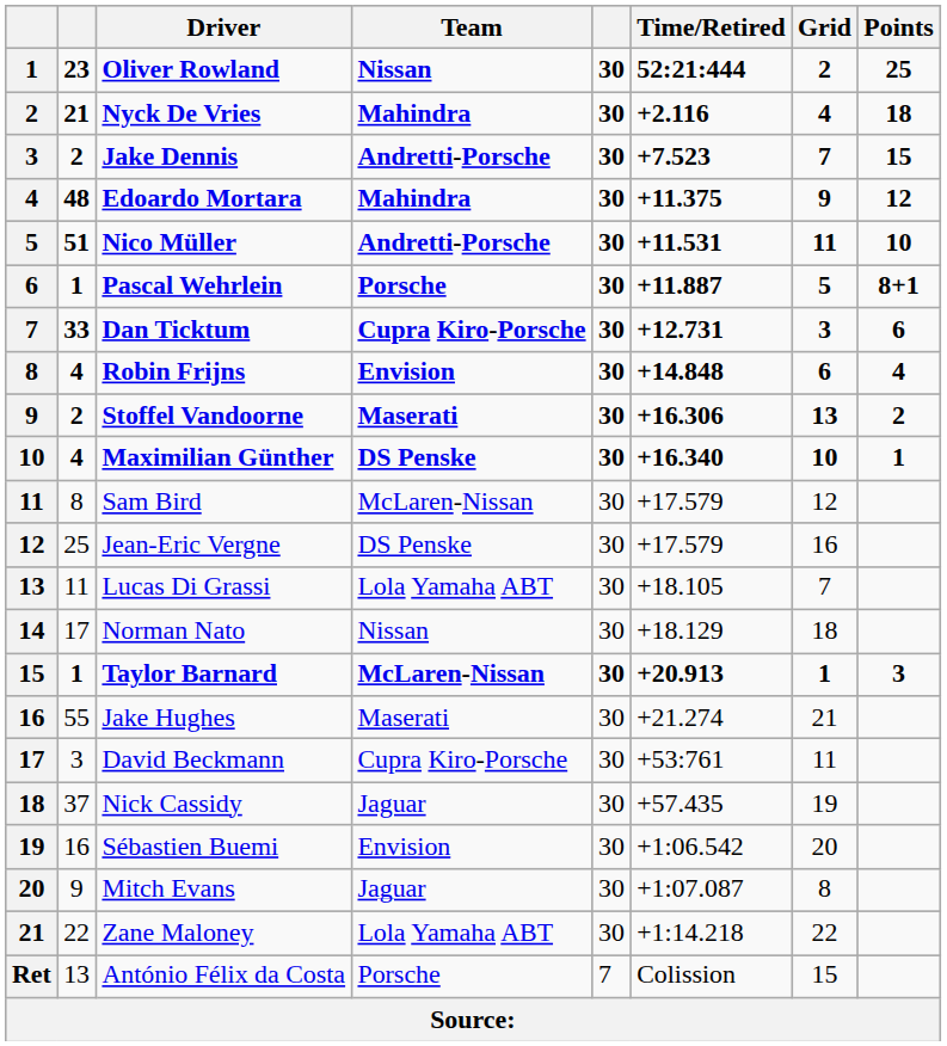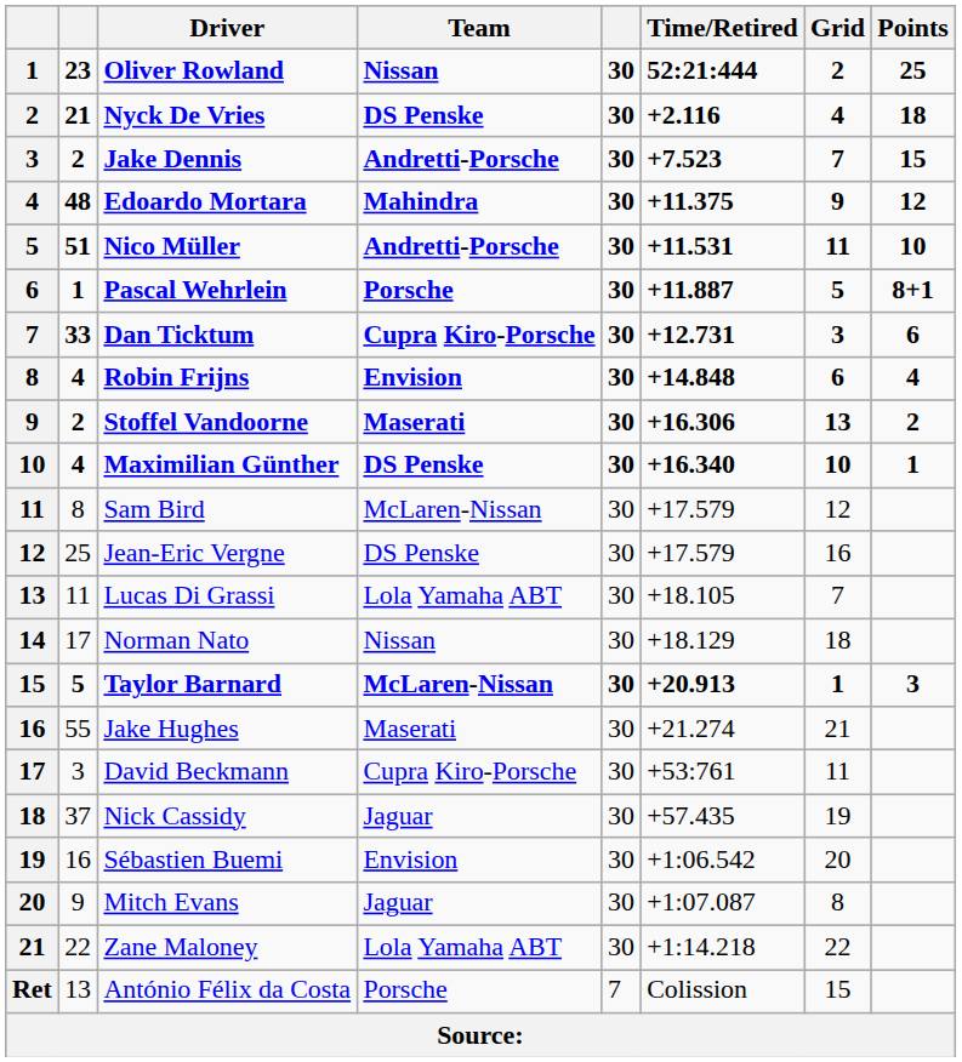 <table class="wikitable sortable" style="font-size: 85%">
 <tr>
 <th scope="col"></th>
 <th scope="col"></th>
 <th scope="col">Driver</th>
 <th scope="col">Team</th>
 <th></th>
 <th>Time/Retired</th>
 <th>Grid</th>
 <th>Points</th>
 </tr>
 <tr>
 <th scope="row">1</th>
 <td align="center"><strong>23</strong></td>
 <td data-sort-value=""><strong> <a href='#'>Oliver Rowland</a></strong></td>
 <td><strong><a href='#'>Nissan</a></strong></td>
 <td><strong>30</strong></td>
 <td><strong>52:21:444</strong></td>
 <td align="center"><strong>2</strong></td>
 <td align="center"><strong>25</strong></td>
 </tr>
 <tr>
 <th scope="row">2</th>
 <td align="center"><strong>21</strong></td>
 <td data-sort-value=""><strong> <a href='#'>Nyck De Vries</a></strong></td>
-<td><strong><a href='#'>Mahindra</a></strong></td>
+<td><strong><a href='#'>DS Penske</a></strong></td>
 <td><strong>30</strong></td>
 <td><strong>+2.116</strong></td>
 <td align="center"><strong>4</strong></td>
 <td align="center"><strong>18</strong></td>
 </tr>
 <tr>
 <th scope="row">3</th>
 <td align="center"><strong>2</strong></td>
 <td data-sort-value=""><strong> <a href='#'>Jake Dennis</a></strong></td>
 <td><strong><a href='#'>Andretti</a>-<a href='#'>Porsche</a></strong></td>
 <td><strong>30</strong></td>
 <td><strong>+7.523</strong></td>
 <td align="center"><strong>7</strong></td>
 <td align="center"><strong>15</strong></td>
 </tr>
 <tr>
 <th scope="row">4</th>
 <td align="center"><strong>48</strong></td>
 <td data-sort-value=""><strong> <a href='#'>Edoardo Mortara</a></strong></td>
 <td><strong><a href='#'>Mahindra</a></strong></td>
 <td><strong>30</strong></td>
 <td><strong>+11.375</strong></td>
 <td align="center"><strong>9</strong></td>
 <td align="center"><strong>12</strong></td>
 </tr>
 <tr>
 <th scope="row">5</th>
 <td align="center"><strong>51</strong></td>
 <td data-sort-value=""><strong> <a href='#'>Nico Müller</a></strong></td>
 <td><strong><a href='#'>Andretti</a>-<a href='#'>Porsche</a></strong></td>
 <td><strong>30</strong></td>
 <td><strong>+11.531</strong></td>
 <td align="center"><strong>11</strong></td>
 <td align="center"><strong>10</strong></td>
 </tr>
 <tr>
 <th scope="row">6</th>
 <td align="center"><strong>1</strong></td>
 <td data-sort-value=""><strong> <a href='#'>Pascal Wehrlein</a></strong></td>
 <td><strong><a href='#'>Porsche</a></strong></td>
 <td><strong>30</strong></td>
 <td><strong>+11.887</strong></td>
 <td align="center"><strong>5</strong></td>
 <td align="center"><strong>8+1</strong></td>
 </tr>
 <tr>
 <th scope="row">7</th>
 <td align="center"><strong>33</strong></td>
 <td data-sort-value=""><strong> <a href='#'>Dan Ticktum</a></strong></td>
 <td><strong><a href='#'>Cupra</a> <a href='#'>Kiro</a>-<a href='#'>Porsche</a></strong></td>
 <td><strong>30</strong></td>
 <td><strong>+12.731</strong></td>
 <td align="center"><strong>3</strong></td>
 <td align="center"><strong>6</strong></td>
 </tr>
 <tr>
 <th scope="row">8</th>
 <td align="center"><strong>4</strong></td>
 <td data-sort-value=""><strong> <a href='#'>Robin Frijns</a></strong></td>
 <td><strong><a href='#'>Envision</a></strong></td>
 <td><strong>30</strong></td>
 <td><strong>+14.848</strong></td>
 <td align="center"><strong>6</strong></td>
 <td align="center"><strong>4</strong></td>
 </tr>
 <tr>
 <th scope="row">9</th>
 <td align="center"><strong>2</strong></td>
 <td data-sort-value=""><strong> <a href='#'>Stoffel Vandoorne</a></strong></td>
 <td><strong><a href='#'>Maserati</a></strong></td>
 <td><strong>30</strong></td>
 <td><strong>+16.306</strong></td>
 <td align="center"><strong>13</strong></td>
 <td align="center"><strong>2</strong></td>
 </tr>
 <tr>
 <th scope="row">10</th>
 <td align="center"><strong>4</strong></td>
 <td data-sort-value=""><strong> <a href='#'>Maximilian Günther</a></strong></td>
 <td><strong><a href='#'>DS Penske</a></strong></td>
 <td><strong>30</strong></td>
 <td><strong>+16.340</strong></td>
 <td align="center"><strong>10</strong></td>
 <td align="center"><strong>1</strong></td>
 </tr>
 <tr>
 <th scope="row">11</th>
 <td align="center">8</td>
 <td data-sort-value=""> <a href='#'>Sam Bird</a></td>
 <td><a href='#'>McLaren</a>-<a href='#'>Nissan</a></td>
 <td>30</td>
 <td>+17.579</td>
 <td align="center">12</td>
 <td align="center"></td>
 </tr>
 <tr>
 <th scope="row">12</th>
 <td align="center">25</td>
 <td data-sort-value=""> <a href='#'>Jean-Eric Vergne</a></td>
 <td><a href='#'>DS Penske</a></td>
 <td>30</td>
 <td>+17.579</td>
 <td align="center">16</td>
 <td></td>
 </tr>
 <tr>
 <th scope="row">13</th>
 <td align="center">11</td>
 <td data-sort-value=""> <a href='#'>Lucas Di Grassi</a></td>
 <td><a href='#'>Lola</a> <a href='#'>Yamaha</a> <a href='#'>ABT</a></td>
 <td>30</td>
 <td>+18.105</td>
 <td align="center">7</td>
 <td align="center"></td>
 </tr>
 <tr>
 <th scope="row">14</th>
 <td align="center">17</td>
 <td data-sort-value=""> <a href='#'>Norman Nato</a></td>
 <td><a href='#'>Nissan</a></td>
 <td>30</td>
 <td>+18.129</td>
 <td align="center">18</td>
 <td align="center"></td>
 </tr>
 <tr>
 <th scope="row">15</th>
-<td align="center"><strong>1</strong></td>
+<td align="center"><strong>5</strong></td>
 <td data-sort-value=""><strong> <a href='#'>Taylor Barnard</a></strong></td>
 <td><strong><a href='#'>McLaren</a>-<a href='#'>Nissan</a></strong></td>
 <td><strong>30</strong></td>
 <td><strong>+20.913</strong></td>
 <td align="center"><strong>1</strong></td>
 <td align="center"><strong>3</strong></td>
 </tr>
 <tr>
 <th scope="row">16</th>
 <td align="center">55</td>
 <td data-sort-value=""> <a href='#'>Jake Hughes</a></td>
 <td><a href='#'>Maserati</a></td>
 <td>30</td>
 <td>+21.274</td>
 <td align="center">21</td>
 <td></td>
 </tr>
 <tr>
 <th scope="row">17</th>
 <td align="center">3</td>
 <td data-sort-value=""> <a href='#'>David Beckmann</a></td>
 <td><a href='#'>Cupra</a> <a href='#'>Kiro</a>-<a href='#'>Porsche</a></td>
 <td>30</td>
 <td>+53:761</td>
 <td align="center">11</td>
 <td></td>
 </tr>
 <tr>
 <th scope="row">18</th>
 <td align="center">37</td>
 <td data-sort-value=""> <a href='#'>Nick Cassidy</a></td>
 <td><a href='#'>Jaguar</a></td>
 <td>30</td>
 <td>+57.435</td>
 <td align="center">19</td>
 <td></td>
 </tr>
 <tr>
 <th scope="row">19</th>
 <td align="center">16</td>
 <td data-sort-value=""> <a href='#'>Sébastien Buemi</a></td>
 <td><a href='#'>Envision</a></td>
 <td>30</td>
 <td>+1:06.542</td>
 <td align="center">20</td>
 <td></td>
 </tr>
 <tr>
 <th scope="row">20</th>
 <td align="center">9</td>
 <td data-sort-value=""> <a href='#'>Mitch Evans</a></td>
 <td><a href='#'>Jaguar</a></td>
 <td>30</td>
 <td>+1:07.087</td>
 <td align="center">8</td>
 <td align="center"></td>
 </tr>
 <tr>
 <th scope="row">21</th>
 <td align="center">22</td>
 <td data-sort-value=""> <a href='#'>Zane Maloney</a></td>
 <td><a href='#'>Lola</a> <a href='#'>Yamaha</a> <a href='#'>ABT</a></td>
 <td>30</td>
 <td>+1:14.218</td>
 <td align="center">22</td>
 <td align="center"></td>
 </tr>
 <tr>
 <th scope="row">Ret</th>
 <td align="center">13</td>
 <td data-sort-value=""> <a href='#'>António Félix da Costa</a></td>
 <td><a href='#'>Porsche</a></td>
 <td>7</td>
 <td>Colission</td>
 <td align="center">15</td>
 <td align="center"></td>
 </tr>
 <tr>
 <th colspan="8">Source: </th>
 </tr>
 </table>
